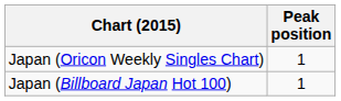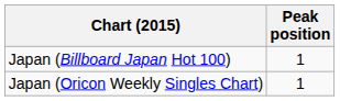 <table class="wikitable sortable" border="1">
 <tr>
 <th>Chart (2015)</th>
 <th>Peak<br>position</th>
 </tr>
 <tr>
+<td>Japan (<em><a href='#'>Billboard Japan</a></em> <a href='#'>Hot 100</a>)</td>
+<td style="text-align:center;">1</td>
+</tr>
+<tr>
 <td>Japan (<a href='#'>Oricon</a> Weekly <a href='#'>Singles Chart</a>)</td>
 <td style="text-align:center;">1</td>
 </tr>
-<tr>
-<td>Japan (<em><a href='#'>Billboard Japan</a></em> <a href='#'>Hot 100</a>)</td>
-<td style="text-align:center;">1</td>
-</tr>
 </table>
